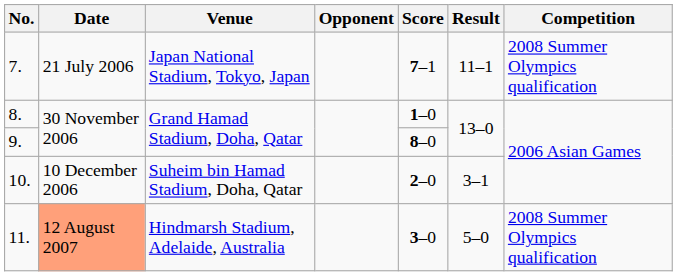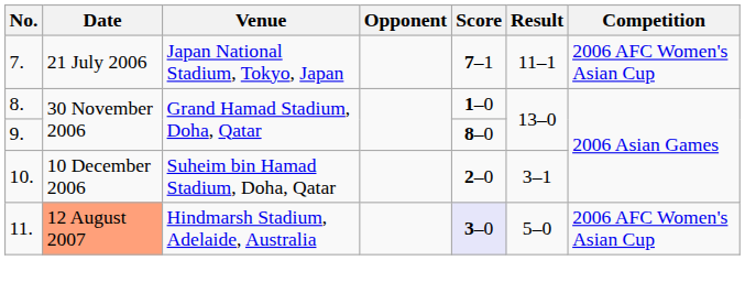 <table class="wikitable">
 <tr>
 <th>No.</th>
 <th>Date</th>
 <th>Venue</th>
 <th>Opponent</th>
 <th>Score</th>
 <th>Result</th>
 <th>Competition</th>
 </tr>
 <tr>
 <td>7.</td>
 <td>21 July 2006</td>
 <td><a href='#'>Japan National Stadium</a>, <a href='#'>Tokyo</a>, <a href='#'>Japan</a></td>
 <td></td>
 <td align=center><strong>7</strong>–1</td>
 <td align=center>11–1</td>
-<td><a href='#'>2008 Summer Olympics qualification</a></td>
+<td><a href='#'>2006 AFC Women's Asian Cup</a></td>
 </tr>
 <tr>
 <td>8.</td>
 <td rowspan=2>30 November 2006</td>
 <td rowspan=2><a href='#'>Grand Hamad Stadium</a>, <a href='#'>Doha</a>, <a href='#'>Qatar</a></td>
 <td rowspan=2></td>
 <td align=center><strong>1</strong>–0</td>
 <td rowspan=2 align=center>13–0</td>
 <td rowspan=3><a href='#'>2006 Asian Games</a></td>
 </tr>
 <tr>
 <td>9.</td>
 <td align=center><strong>8</strong>–0</td>
 </tr>
 <tr>
 <td>10.</td>
 <td>10 December 2006</td>
 <td><a href='#'>Suheim bin Hamad Stadium</a>, Doha, Qatar</td>
 <td></td>
 <td align=center><strong>2</strong>–0</td>
 <td align=center>3–1</td>
 </tr>
 <tr>
 <td>11.</td>
 <td style="background: lightsalmon;">12 August 2007</td>
 <td><a href='#'>Hindmarsh Stadium</a>, <a href='#'>Adelaide</a>, <a href='#'>Australia</a></td>
 <td></td>
-<td align=center><strong>3</strong>–0</td>
+<td align=center style="background: lavender;"><strong>3</strong>–0</td>
 <td align=center>5–0</td>
-<td><a href='#'>2008 Summer Olympics qualification</a></td>
+<td><a href='#'>2006 AFC Women's Asian Cup</a></td>
 </tr>
 </table>
